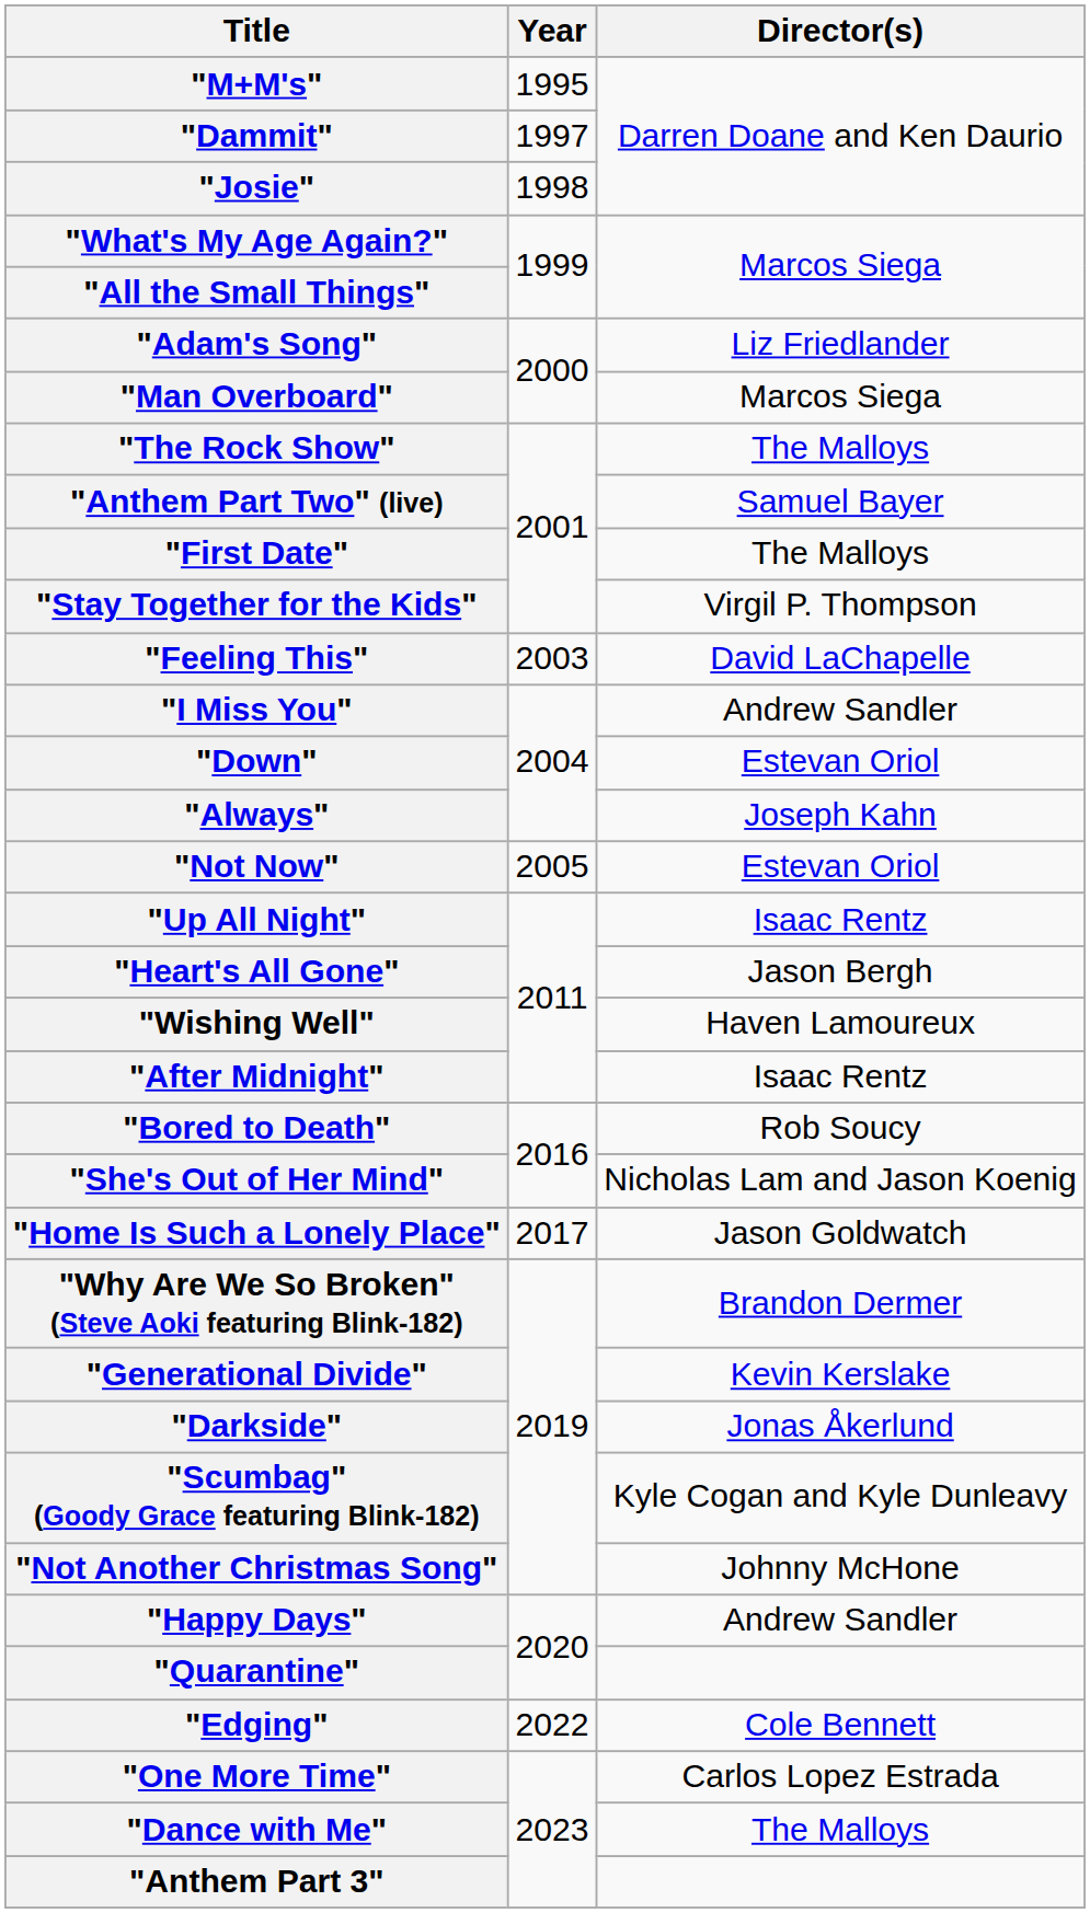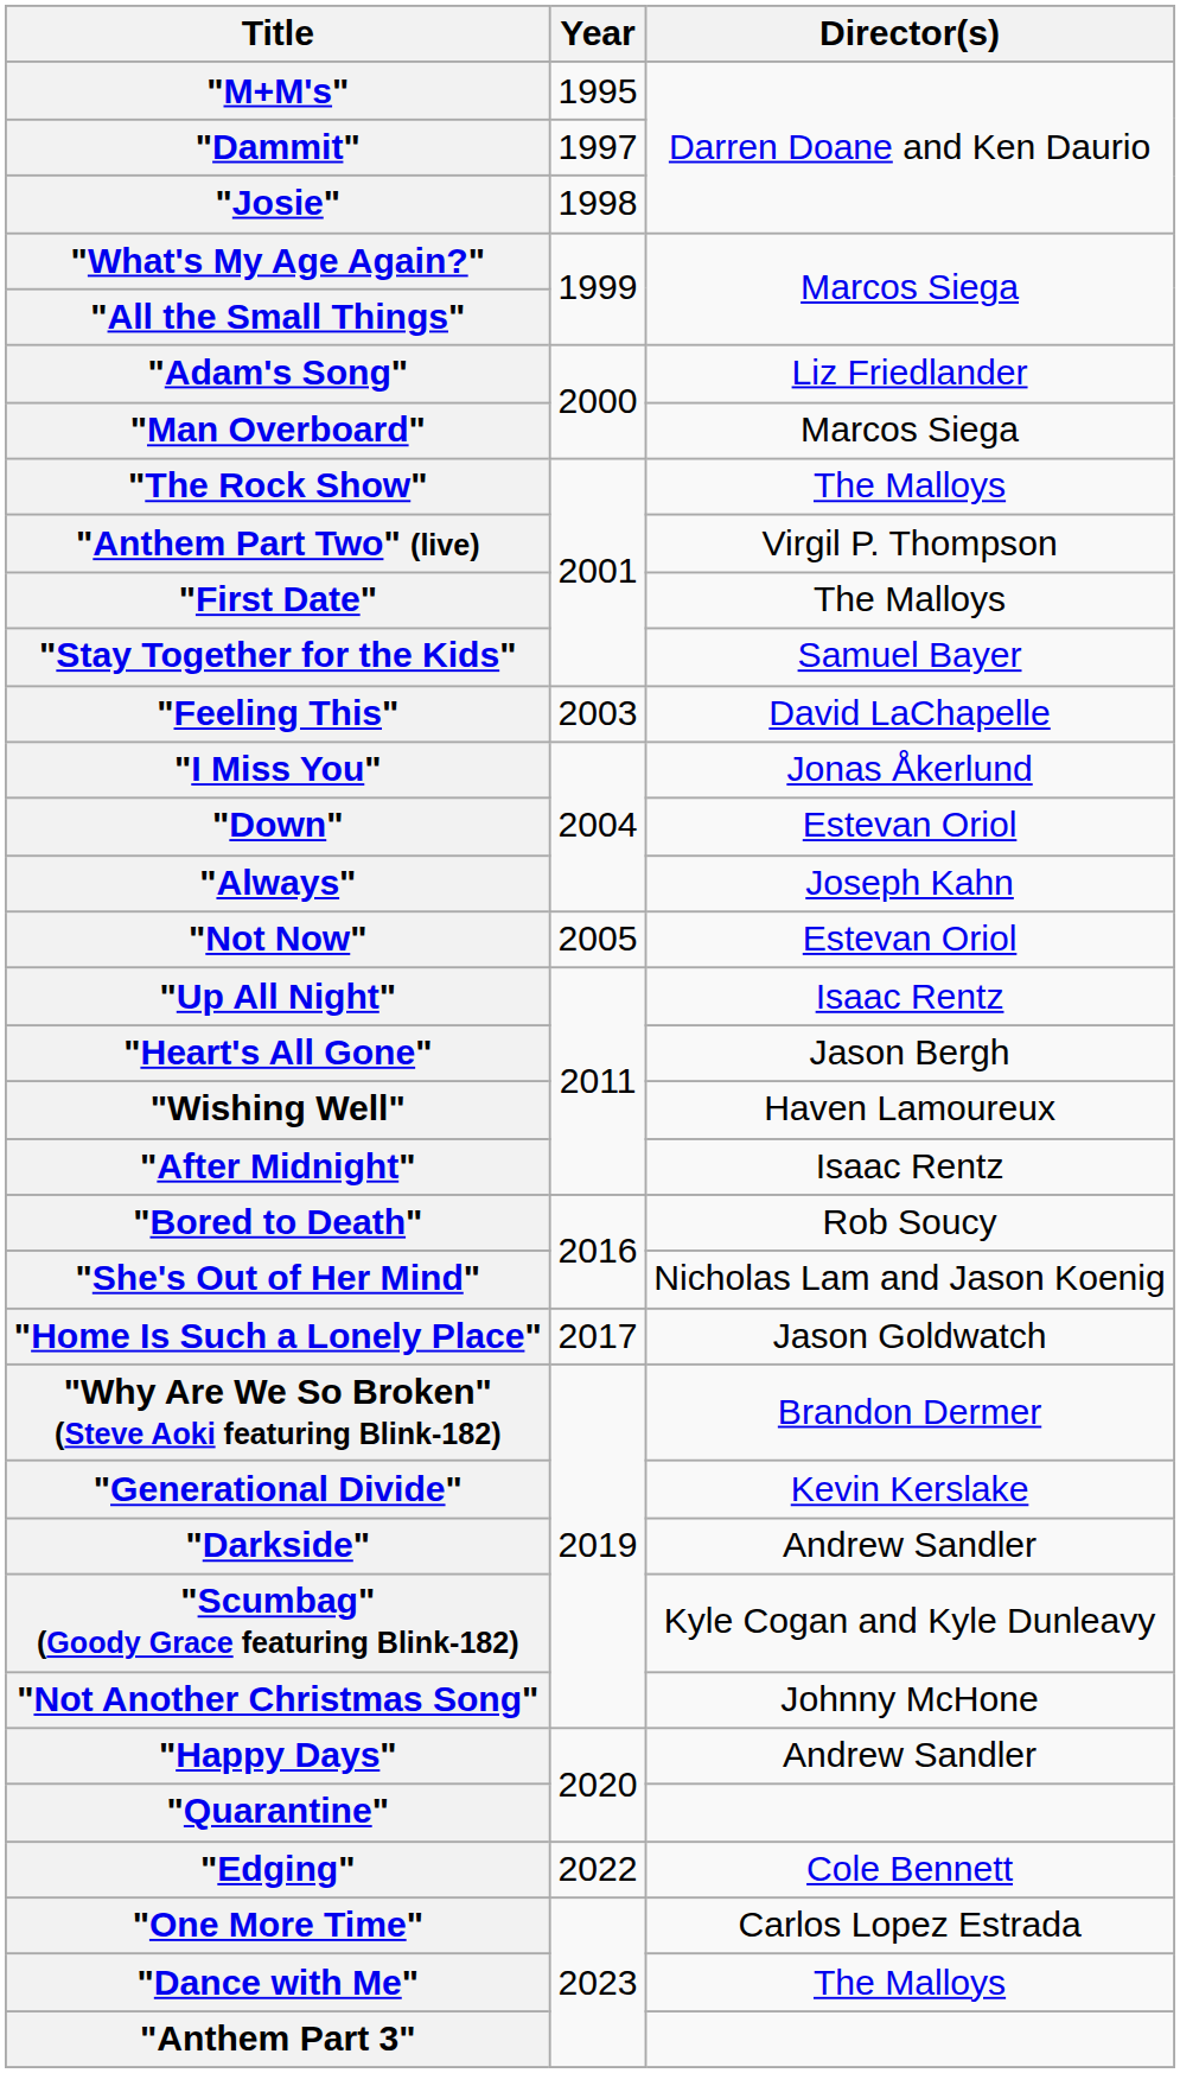 <table class="wikitable plainrowheaders" style="text-align:center;">
 <tr>
 <th scope="col">Title</th>
 <th scope="col">Year</th>
 <th scope="col">Director(s)</th>
 </tr>
 <tr>
 <th scope="row">"<a href='#'>M+M's</a>"</th>
 <td>1995</td>
 <td rowspan="3"><a href='#'>Darren Doane</a> and Ken Daurio</td>
 </tr>
 <tr>
 <th scope="row">"<a href='#'>Dammit</a>"</th>
 <td>1997</td>
 </tr>
 <tr>
 <th scope="row">"<a href='#'>Josie</a>"</th>
 <td>1998</td>
 </tr>
 <tr>
 <th scope="row">"<a href='#'>What's My Age Again?</a>"</th>
 <td rowspan="2">1999</td>
 <td rowspan="2"><a href='#'>Marcos Siega</a></td>
 </tr>
 <tr>
 <th scope="row">"<a href='#'>All the Small Things</a>"</th>
 </tr>
 <tr>
 <th scope="row">"<a href='#'>Adam's Song</a>"</th>
 <td rowspan="2">2000</td>
 <td><a href='#'>Liz Friedlander</a></td>
 </tr>
 <tr>
 <th scope="row">"<a href='#'>Man Overboard</a>"</th>
 <td>Marcos Siega</td>
 </tr>
 <tr>
 <th scope="row">"<a href='#'>The Rock Show</a>"</th>
 <td rowspan="4">2001</td>
 <td><a href='#'>The Malloys</a></td>
 </tr>
 <tr>
 <th scope="row">"<a href='#'>Anthem Part Two</a>" <small>(live)</small></th>
-<td><a href='#'>Samuel Bayer</a></td>
+<td>Virgil P. Thompson</td>
 </tr>
 <tr>
 <th scope="row">"<a href='#'>First Date</a>"</th>
 <td>The Malloys</td>
 </tr>
 <tr>
 <th scope="row">"<a href='#'>Stay Together for the Kids</a>"</th>
-<td>Virgil P. Thompson</td>
+<td><a href='#'>Samuel Bayer</a></td>
 </tr>
 <tr>
 <th scope="row">"<a href='#'>Feeling This</a>"</th>
 <td>2003</td>
 <td><a href='#'>David LaChapelle</a></td>
 </tr>
 <tr>
 <th scope="row">"<a href='#'>I Miss You</a>"</th>
 <td rowspan="3">2004</td>
-<td>Andrew Sandler</td>
+<td><a href='#'>Jonas Åkerlund</a></td>
 </tr>
 <tr>
 <th scope="row">"<a href='#'>Down</a>"</th>
 <td><a href='#'>Estevan Oriol</a></td>
 </tr>
 <tr>
 <th scope="row">"<a href='#'>Always</a>"</th>
 <td><a href='#'>Joseph Kahn</a></td>
 </tr>
 <tr>
 <th scope="row">"<a href='#'>Not Now</a>"</th>
 <td>2005</td>
 <td><a href='#'>Estevan Oriol</a></td>
 </tr>
 <tr>
 <th scope="row">"<a href='#'>Up All Night</a>"</th>
 <td rowspan="4">2011</td>
 <td><a href='#'>Isaac Rentz</a></td>
 </tr>
 <tr>
 <th scope="row">"<a href='#'>Heart's All Gone</a>"</th>
 <td>Jason Bergh</td>
 </tr>
 <tr>
 <th scope="row">"Wishing Well"</th>
 <td>Haven Lamoureux</td>
 </tr>
 <tr>
 <th scope="row">"<a href='#'>After Midnight</a>"</th>
 <td>Isaac Rentz</td>
 </tr>
 <tr>
 <th scope="row">"<a href='#'>Bored to Death</a>"</th>
 <td rowspan="2">2016</td>
 <td>Rob Soucy</td>
 </tr>
 <tr>
 <th scope="row">"<a href='#'>She's Out of Her Mind</a>"</th>
 <td>Nicholas Lam and Jason Koenig</td>
 </tr>
 <tr>
 <th scope="row">"<a href='#'>Home Is Such a Lonely Place</a>" </th>
 <td>2017</td>
 <td>Jason Goldwatch</td>
 </tr>
 <tr>
 <th scope="row">"Why Are We So Broken"<br><small>(<a href='#'>Steve Aoki</a> featuring Blink-182)</small></th>
 <td rowspan="5">2019</td>
 <td><a href='#'>Brandon Dermer</a></td>
 </tr>
 <tr>
 <th scope="row">"<a href='#'>Generational Divide</a>"</th>
 <td><a href='#'>Kevin Kerslake</a></td>
 </tr>
 <tr>
 <th scope="row">"<a href='#'>Darkside</a>"</th>
-<td><a href='#'>Jonas Åkerlund</a></td>
+<td>Andrew Sandler</td>
 </tr>
 <tr>
 <th scope="row">"<a href='#'>Scumbag</a>"<br><small>(<a href='#'>Goody Grace</a> featuring Blink-182)</small></th>
 <td>Kyle Cogan and Kyle Dunleavy</td>
 </tr>
 <tr>
 <th scope="row">"<a href='#'>Not Another Christmas Song</a>"</th>
 <td>Johnny McHone</td>
 </tr>
 <tr>
 <th scope="row">"<a href='#'>Happy Days</a>"</th>
 <td rowspan="2">2020</td>
 <td>Andrew Sandler</td>
 </tr>
 <tr>
 <th scope="row">"<a href='#'>Quarantine</a>"</th>
 <td></td>
 </tr>
 <tr>
 <th scope="row">"<a href='#'>Edging</a>"</th>
 <td>2022</td>
 <td><a href='#'>Cole Bennett</a></td>
 </tr>
 <tr>
 <th scope="row">"<a href='#'>One More Time</a>"</th>
 <td rowspan="3">2023</td>
 <td>Carlos Lopez Estrada</td>
 </tr>
 <tr>
 <th scope="row">"<a href='#'>Dance with Me</a>"</th>
 <td><a href='#'>The Malloys</a></td>
 </tr>
 <tr>
 <th scope="row">"Anthem Part 3"</th>
 <td></td>
 </tr>
 </table>
